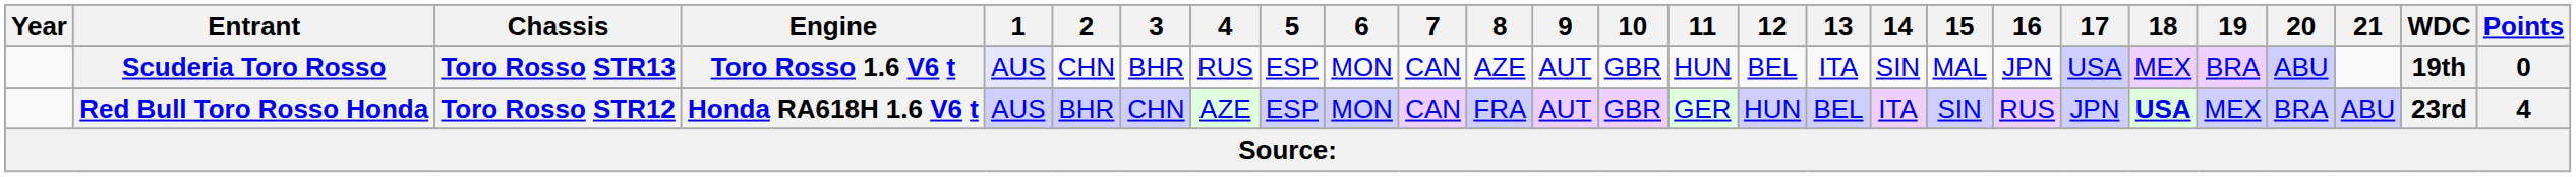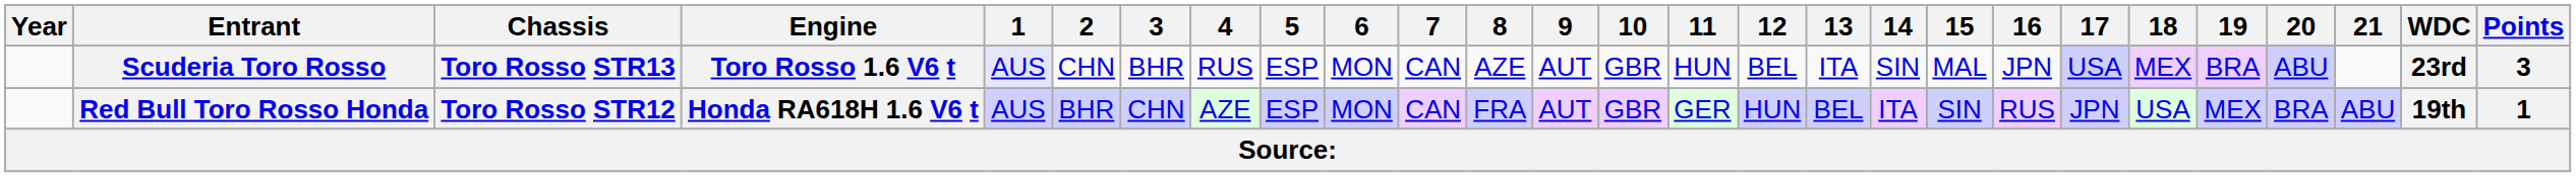 <table class="wikitable" style="font-size: 85%; text-align: center">
 <tr>
 <th>Year</th>
 <th>Entrant</th>
 <th>Chassis</th>
 <th>Engine</th>
 <th>1</th>
 <th>2</th>
 <th>3</th>
 <th>4</th>
 <th>5</th>
 <th>6</th>
 <th>7</th>
 <th>8</th>
 <th>9</th>
 <th>10</th>
 <th>11</th>
 <th>12</th>
 <th>13</th>
 <th>14</th>
 <th>15</th>
 <th>16</th>
 <th>17</th>
 <th>18</th>
 <th>19</th>
 <th>20</th>
 <th>21</th>
 <th>WDC</th>
 <th><a href='#'>Points</a></th>
 </tr>
 <tr>
 <td></td>
 <th nowrap><a href='#'>Scuderia Toro Rosso</a></th>
 <th nowrap><a href='#'>Toro Rosso</a> <a href='#'>STR13</a></th>
 <th nowrap><a href='#'>Toro Rosso</a> 1.6 <a href='#'>V6</a> <a href='#'>t</a></th>
 <td style="background: lavender;"><a href='#'>AUS</a></td>
 <td><a href='#'>CHN</a></td>
 <td><a href='#'>BHR</a></td>
 <td><a href='#'>RUS</a></td>
 <td><a href='#'>ESP</a></td>
 <td><a href='#'>MON</a></td>
 <td><a href='#'>CAN</a></td>
 <td><a href='#'>AZE</a></td>
 <td><a href='#'>AUT</a></td>
 <td><a href='#'>GBR</a></td>
 <td><a href='#'>HUN</a></td>
 <td><a href='#'>BEL</a></td>
 <td><a href='#'>ITA</a></td>
 <td><a href='#'>SIN</a></td>
 <td><a href='#'>MAL</a></td>
 <td><a href='#'>JPN</a></td>
 <td style="background:#CFCFFF;"><a href='#'>USA</a><br></td>
 <td style="background:#EFCFFF;"><a href='#'>MEX</a><br></td>
 <td style="background:#EFCFFF;"><a href='#'>BRA</a><br></td>
 <td style="background:#CFCFFF;"><a href='#'>ABU</a><br></td>
 <td></td>
-<th>19th</th>
-<th>0</th>
+<th>23rd</th>
+<th>3</th>
 </tr>
 <tr>
 <td></td>
 <th nowrap><a href='#'>Red Bull Toro Rosso Honda</a></th>
 <th nowrap><a href='#'>Toro Rosso</a> <a href='#'>STR12</a></th>
 <th nowrap><a href='#'>Honda</a> RA618H 1.6 <a href='#'>V6</a> <a href='#'>t</a></th>
 <td style="background:#CFCFFF;"><a href='#'>AUS</a><br></td>
 <td style="background:#CFCFFF;"><a href='#'>BHR</a><br></td>
 <td style="background:#cfcfff;"><a href='#'>CHN</a><br></td>
 <td style="background:#DFFFDF;"><a href='#'>AZE</a><br></td>
 <td style="background:#CFCFFF;"><a href='#'>ESP</a><br></td>
 <td style="background:#CFCFFF;"><a href='#'>MON</a><br></td>
 <td style="background:#EFCFFF;"><a href='#'>CAN</a><br></td>
 <td style="background:#CFCFFF;"><a href='#'>FRA</a><br></td>
 <td style="background:#EFCFFF;"><a href='#'>AUT</a><br></td>
 <td style="background:#EFCFFF;"><a href='#'>GBR</a><br></td>
 <td style="background:#DFFFDF;"><a href='#'>GER</a><br></td>
 <td style="background:#CFCFFF;"><a href='#'>HUN</a><br></td>
 <td style="background:#CFCFFF;"><a href='#'>BEL</a><br></td>
 <td style="background:#EFCFFF;"><a href='#'>ITA</a><br></td>
 <td style="background:#CFCFFF;"><a href='#'>SIN</a><br></td>
 <td style="background:#EFCFFF;"><a href='#'>RUS</a><br></td>
 <td style="background:#CFCFFF;"><a href='#'>JPN</a><br></td>
-<td style="background:#DFFFDF;"><strong><a href='#'>USA</a><br></strong></td>
+<td style="background:#DFFFDF;"><a href='#'>USA</a><br></td>
 <td style="background:#CFCFFF;"><a href='#'>MEX</a><br></td>
 <td style="background:#CFCFFF;"><a href='#'>BRA</a><br></td>
 <td style="background:#CFCFFF;"><a href='#'>ABU</a><br></td>
-<th>23rd</th>
-<th>4</th>
+<th>19th</th>
+<th>1</th>
 </tr>
 <tr>
 <th colspan="27">Source:</th>
 </tr>
 </table>
